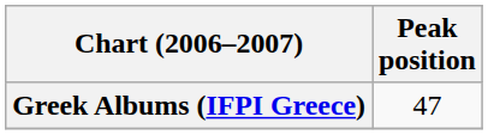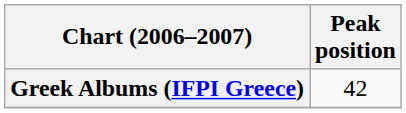 <table class="wikitable sortable plainrowheaders" style="text-align:center">
 <tr>
 <th scope="col">Chart (2006–2007)</th>
 <th scope="col">Peak<br>position</th>
 </tr>
 <tr>
 <th scope="row">Greek Albums (<a href='#'>IFPI Greece</a>)</th>
-<td>47</td>
+<td>42</td>
 </tr>
 <tr>
 </tr>
 </table>
